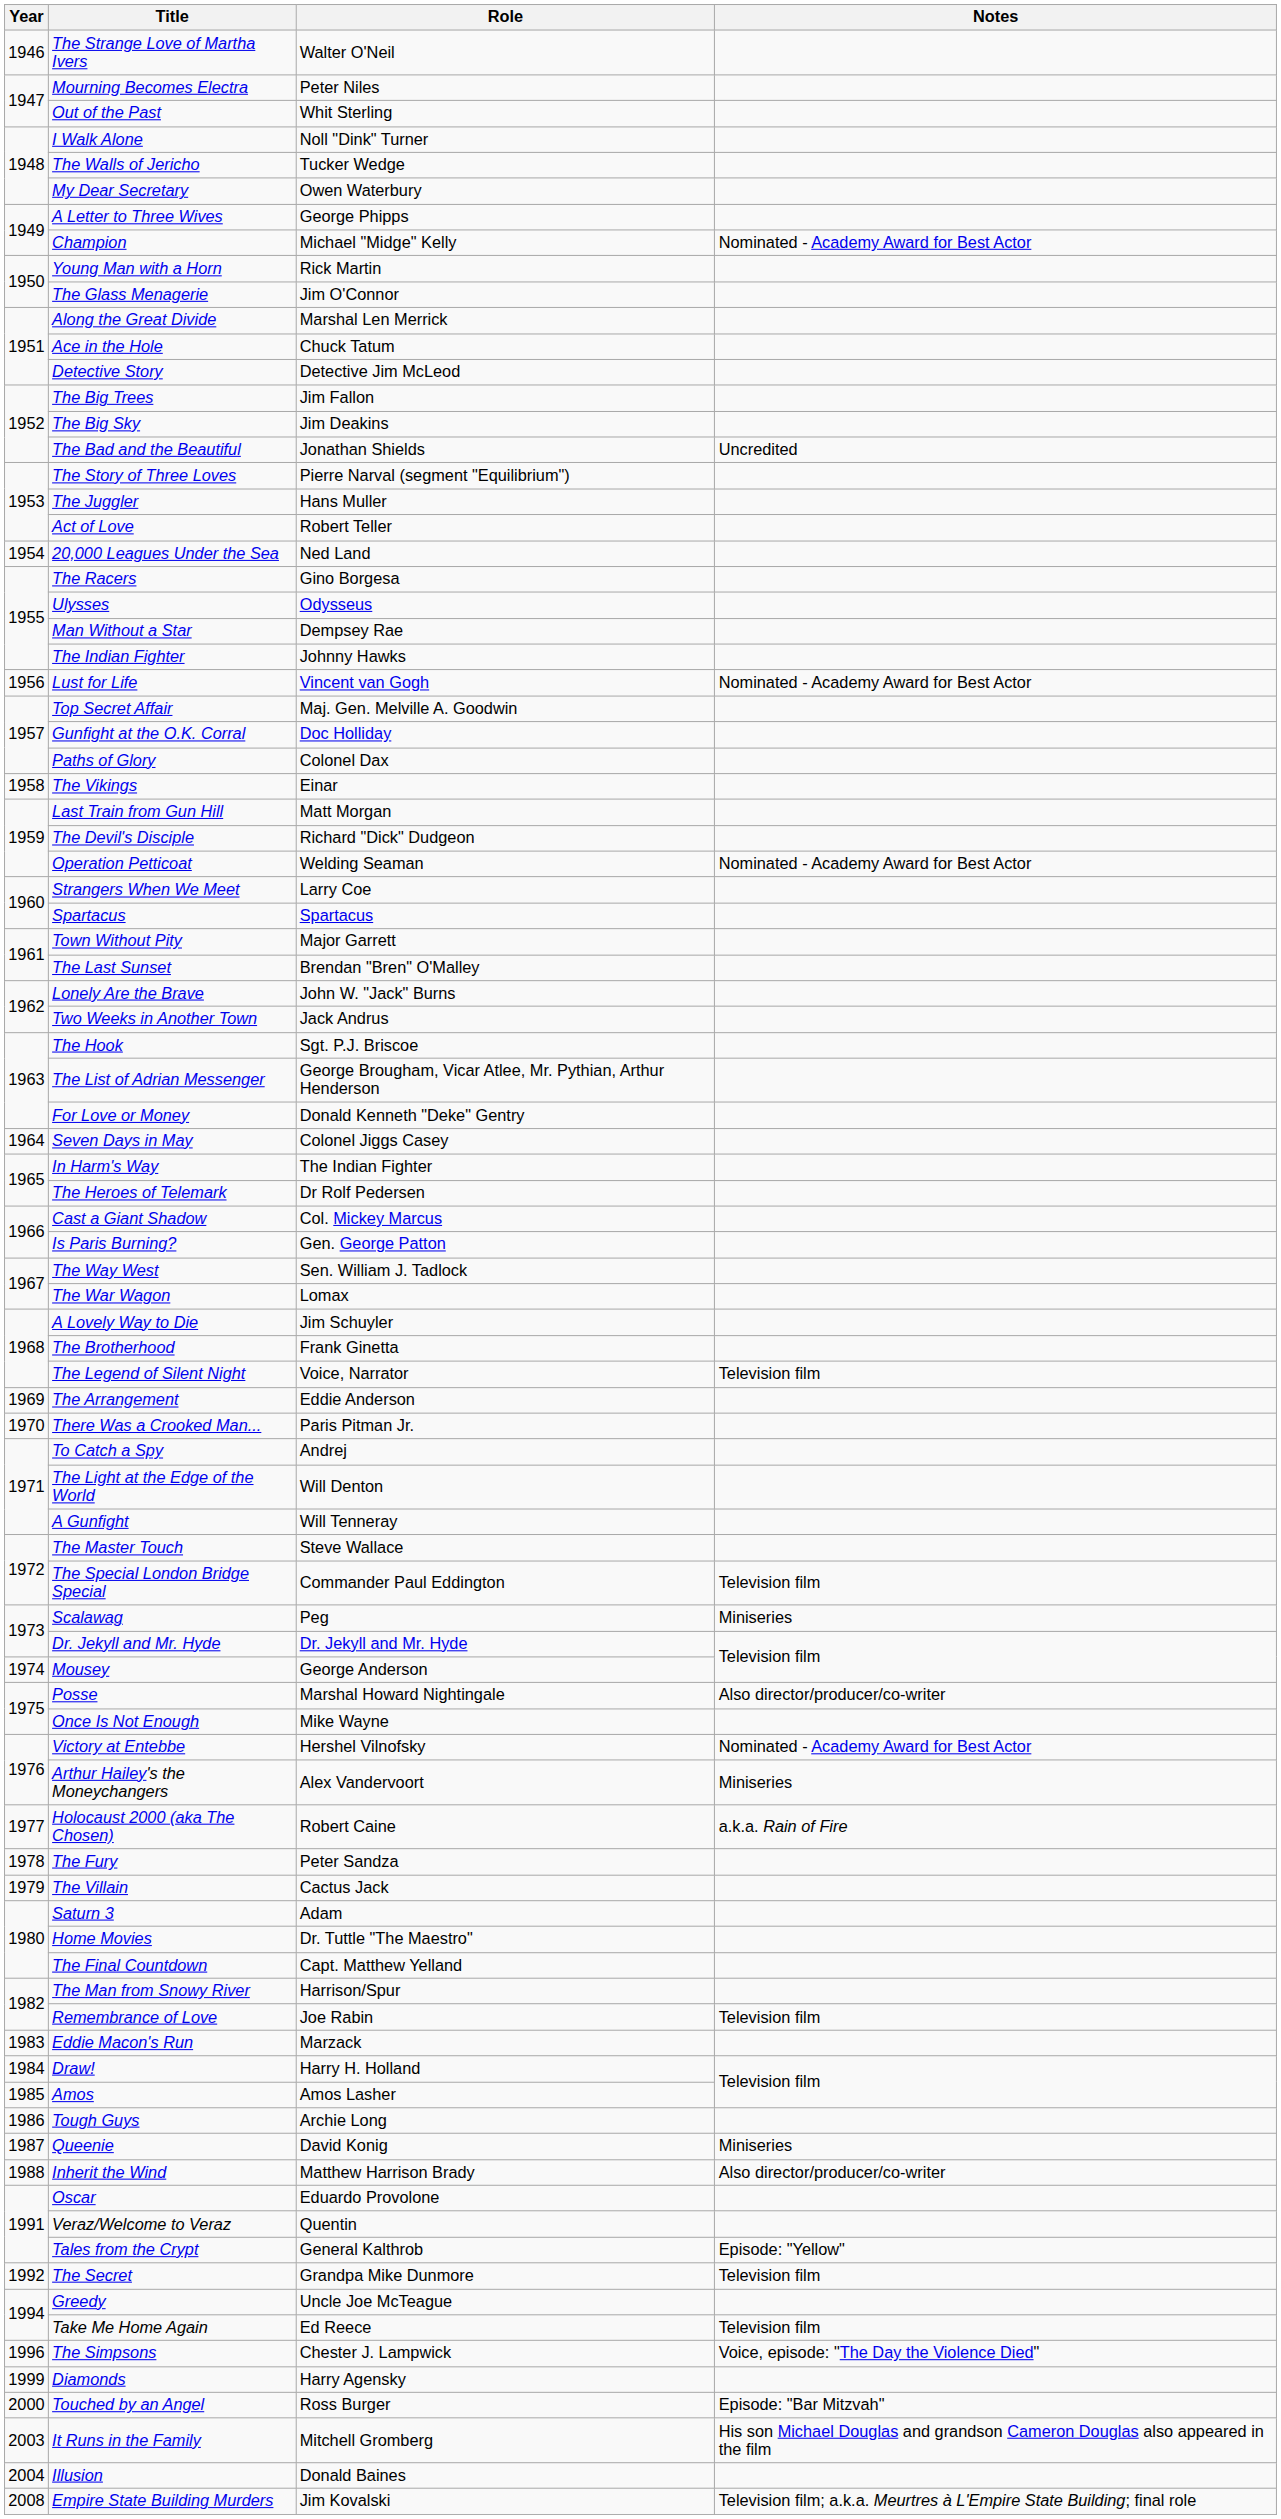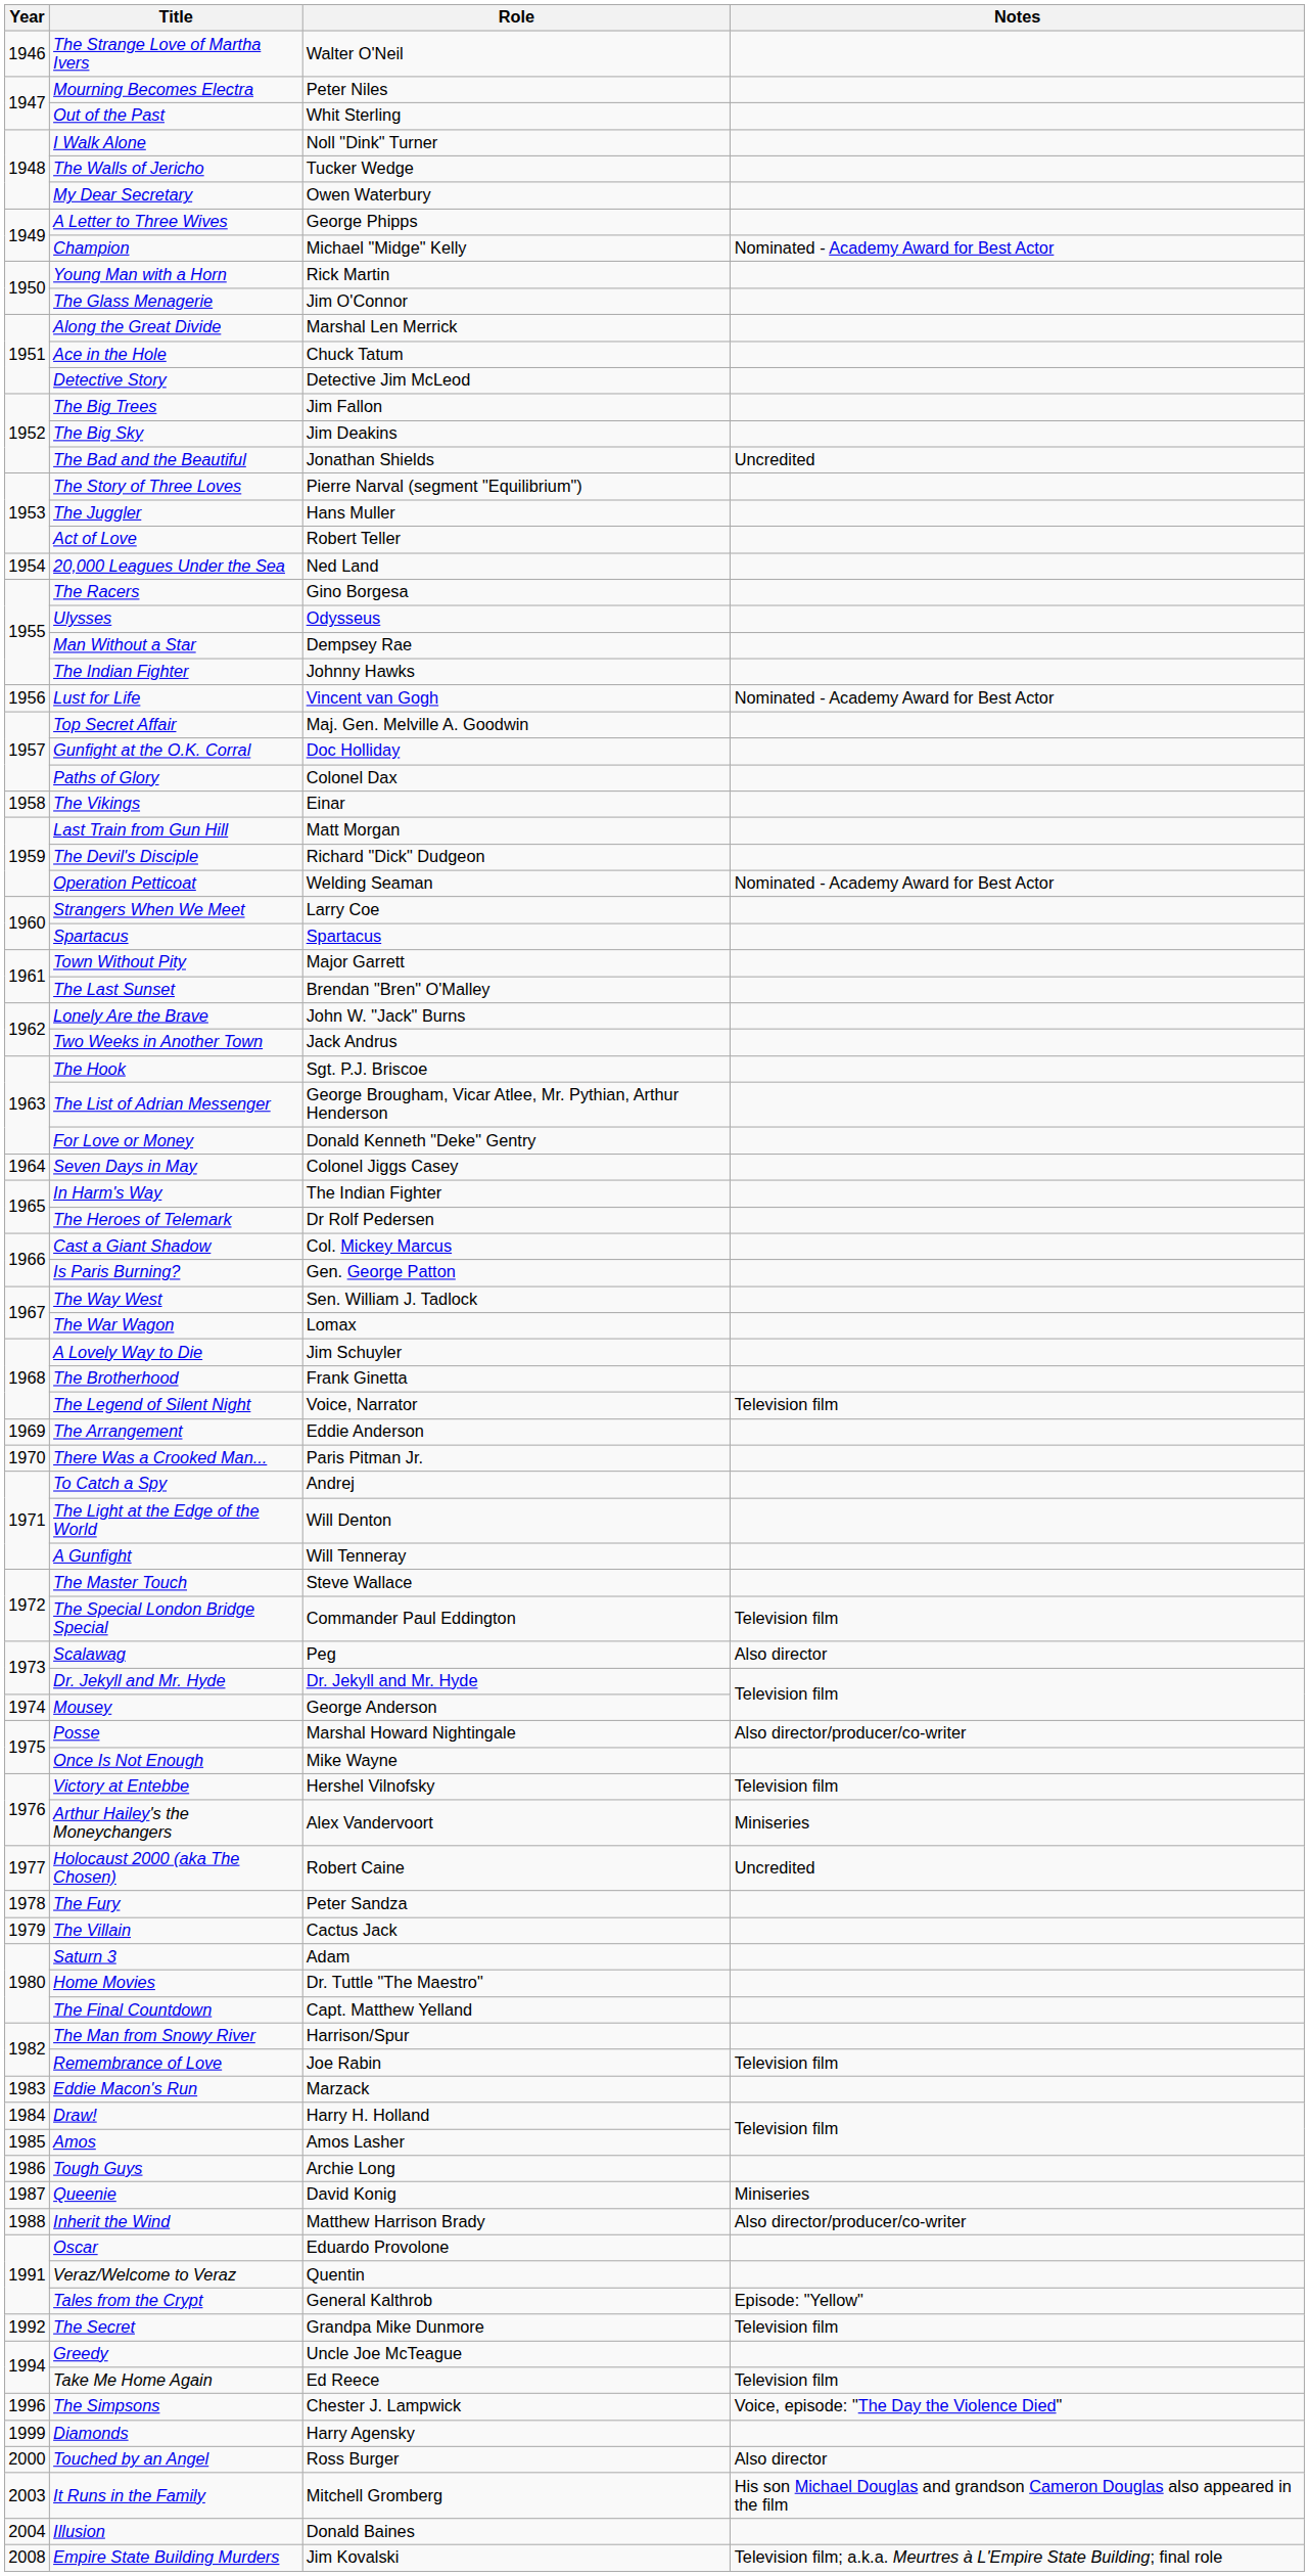 <table class="wikitable sortable">
 <tr>
 <th>Year</th>
 <th>Title</th>
 <th>Role</th>
 <th>Notes</th>
 </tr>
 <tr>
 <td>1946</td>
 <td><em><a href='#'>The Strange Love of Martha Ivers</a></em></td>
 <td>Walter O'Neil</td>
 <td></td>
 </tr>
 <tr>
 <td rowspan=2>1947</td>
 <td><em><a href='#'>Mourning Becomes Electra</a></em></td>
 <td>Peter Niles</td>
 <td></td>
 </tr>
 <tr>
 <td><em><a href='#'>Out of the Past</a></em></td>
 <td>Whit Sterling</td>
 <td></td>
 </tr>
 <tr>
 <td rowspan=3>1948</td>
 <td><em><a href='#'>I Walk Alone</a></em></td>
 <td>Noll "Dink" Turner</td>
 <td></td>
 </tr>
 <tr>
 <td><em><a href='#'>The Walls of Jericho</a></em></td>
 <td>Tucker Wedge</td>
 <td></td>
 </tr>
 <tr>
 <td><em><a href='#'>My Dear Secretary</a></em></td>
 <td>Owen Waterbury</td>
 <td></td>
 </tr>
 <tr>
 <td rowspan=2>1949</td>
 <td><em><a href='#'>A Letter to Three Wives</a></em></td>
 <td>George Phipps</td>
 <td></td>
 </tr>
 <tr>
 <td><em><a href='#'>Champion</a></em></td>
 <td>Michael "Midge" Kelly</td>
 <td>Nominated - <a href='#'>Academy Award for Best Actor</a></td>
 </tr>
 <tr>
 <td rowspan=2>1950</td>
 <td><em><a href='#'>Young Man with a Horn</a></em></td>
 <td>Rick Martin</td>
 <td></td>
 </tr>
 <tr>
 <td><em><a href='#'>The Glass Menagerie</a></em></td>
 <td>Jim O'Connor</td>
 <td></td>
 </tr>
 <tr>
 <td rowspan=3>1951</td>
 <td><em><a href='#'>Along the Great Divide</a></em></td>
 <td>Marshal Len Merrick</td>
 <td></td>
 </tr>
 <tr>
 <td><em><a href='#'>Ace in the Hole</a></em></td>
 <td>Chuck Tatum</td>
 <td></td>
 </tr>
 <tr>
 <td><em><a href='#'>Detective Story</a></em></td>
 <td>Detective Jim McLeod</td>
 <td></td>
 </tr>
 <tr>
 <td rowspan=3>1952</td>
 <td><em><a href='#'>The Big Trees</a></em></td>
 <td>Jim Fallon</td>
 <td></td>
 </tr>
 <tr>
 <td><em><a href='#'>The Big Sky</a></em></td>
 <td>Jim Deakins</td>
 <td></td>
 </tr>
 <tr>
 <td><em><a href='#'>The Bad and the Beautiful</a></em></td>
 <td>Jonathan Shields</td>
 <td>Uncredited</td>
 </tr>
 <tr>
 <td rowspan=3>1953</td>
 <td><em><a href='#'>The Story of Three Loves</a></em></td>
 <td>Pierre Narval (segment "Equilibrium")</td>
 <td></td>
 </tr>
 <tr>
 <td><em><a href='#'>The Juggler</a></em></td>
 <td>Hans Muller</td>
 <td></td>
 </tr>
 <tr>
 <td><em><a href='#'>Act of Love</a></em></td>
 <td>Robert Teller</td>
 <td></td>
 </tr>
 <tr>
 <td>1954</td>
 <td><em><a href='#'>20,000 Leagues Under the Sea</a></em></td>
 <td>Ned Land</td>
 <td></td>
 </tr>
 <tr>
 <td rowspan=4>1955</td>
 <td><em><a href='#'>The Racers</a></em></td>
 <td>Gino Borgesa</td>
 <td></td>
 </tr>
 <tr>
 <td><em><a href='#'>Ulysses</a></em></td>
 <td><a href='#'>Odysseus</a></td>
 <td></td>
 </tr>
 <tr>
 <td><em><a href='#'>Man Without a Star</a></em></td>
 <td>Dempsey Rae</td>
 <td></td>
 </tr>
 <tr>
 <td><em><a href='#'>The Indian Fighter</a></em></td>
 <td>Johnny Hawks</td>
 <td></td>
 </tr>
 <tr>
 <td>1956</td>
 <td><em><a href='#'>Lust for Life</a></em></td>
 <td><a href='#'>Vincent van Gogh</a></td>
 <td>Nominated - Academy Award for Best Actor</td>
 </tr>
 <tr>
 <td rowspan=3>1957</td>
 <td><em><a href='#'>Top Secret Affair</a></em></td>
 <td>Maj. Gen. Melville A. Goodwin</td>
 <td></td>
 </tr>
 <tr>
 <td><em><a href='#'>Gunfight at the O.K. Corral</a></em></td>
 <td><a href='#'>Doc Holliday</a></td>
 <td></td>
 </tr>
 <tr>
 <td><em><a href='#'>Paths of Glory</a></em></td>
 <td>Colonel Dax</td>
 <td></td>
 </tr>
 <tr>
 <td>1958</td>
 <td><em><a href='#'>The Vikings</a></em></td>
 <td>Einar</td>
 <td></td>
 </tr>
 <tr>
 <td rowspan=3>1959</td>
 <td><em><a href='#'>Last Train from Gun Hill</a></em></td>
 <td>Matt Morgan</td>
 <td></td>
 </tr>
 <tr>
 <td><em><a href='#'>The Devil's Disciple</a></em></td>
 <td>Richard "Dick" Dudgeon</td>
 <td></td>
 </tr>
 <tr>
 <td><em><a href='#'>Operation Petticoat</a></em></td>
 <td>Welding Seaman</td>
 <td>Nominated - Academy Award for Best Actor</td>
 </tr>
 <tr>
 <td rowspan=2>1960</td>
 <td><em><a href='#'>Strangers When We Meet</a></em></td>
 <td>Larry Coe</td>
 <td></td>
 </tr>
 <tr>
 <td><em><a href='#'>Spartacus</a></em></td>
 <td><a href='#'>Spartacus</a></td>
 <td></td>
 </tr>
 <tr>
 <td rowspan=2>1961</td>
 <td><em><a href='#'>Town Without Pity</a></em></td>
 <td>Major Garrett</td>
 <td></td>
 </tr>
 <tr>
 <td><em><a href='#'>The Last Sunset</a></em></td>
 <td>Brendan "Bren" O'Malley</td>
 <td></td>
 </tr>
 <tr>
 <td rowspan=2>1962</td>
 <td><em><a href='#'>Lonely Are the Brave</a></em></td>
 <td>John W. "Jack" Burns</td>
 <td></td>
 </tr>
 <tr>
 <td><em><a href='#'>Two Weeks in Another Town</a></em></td>
 <td>Jack Andrus</td>
 <td></td>
 </tr>
 <tr>
 <td rowspan=3>1963</td>
 <td><em><a href='#'>The Hook</a></em></td>
 <td>Sgt. P.J. Briscoe</td>
 <td></td>
 </tr>
 <tr>
 <td><em><a href='#'>The List of Adrian Messenger</a></em></td>
 <td>George Brougham, Vicar Atlee, Mr. Pythian, Arthur Henderson</td>
 <td></td>
 </tr>
 <tr>
 <td><em><a href='#'>For Love or Money</a></em></td>
 <td>Donald Kenneth "Deke" Gentry</td>
 <td></td>
 </tr>
 <tr>
 <td>1964</td>
 <td><em><a href='#'>Seven Days in May</a></em></td>
 <td>Colonel Jiggs Casey</td>
 <td></td>
 </tr>
 <tr>
 <td rowspan=2>1965</td>
 <td><em><a href='#'>In Harm's Way</a></em></td>
 <td>The Indian Fighter</td>
 <td></td>
 </tr>
 <tr>
 <td><em><a href='#'>The Heroes of Telemark</a></em></td>
 <td>Dr Rolf Pedersen</td>
 <td></td>
 </tr>
 <tr>
 <td rowspan=2>1966</td>
 <td><em><a href='#'>Cast a Giant Shadow</a></em></td>
 <td>Col. <a href='#'>Mickey Marcus</a></td>
 <td></td>
 </tr>
 <tr>
 <td><em><a href='#'>Is Paris Burning?</a></em></td>
 <td>Gen. <a href='#'>George Patton</a></td>
 <td></td>
 </tr>
 <tr>
 <td rowspan=2>1967</td>
 <td><em><a href='#'>The Way West</a></em></td>
 <td>Sen. William J. Tadlock</td>
 <td></td>
 </tr>
 <tr>
 <td><em><a href='#'>The War Wagon</a></em></td>
 <td>Lomax</td>
 <td></td>
 </tr>
 <tr>
 <td rowspan=3>1968</td>
 <td><em><a href='#'>A Lovely Way to Die</a></em></td>
 <td>Jim Schuyler</td>
 <td></td>
 </tr>
 <tr>
 <td><em><a href='#'>The Brotherhood</a></em></td>
 <td>Frank Ginetta</td>
 <td></td>
 </tr>
 <tr>
 <td><em><a href='#'>The Legend of Silent Night</a></em></td>
 <td>Voice, Narrator</td>
 <td>Television film</td>
 </tr>
 <tr>
 <td>1969</td>
 <td><em><a href='#'>The Arrangement</a></em></td>
 <td>Eddie Anderson</td>
 <td></td>
 </tr>
 <tr>
 <td>1970</td>
 <td><em><a href='#'>There Was a Crooked Man...</a></em></td>
 <td>Paris Pitman Jr.</td>
 <td></td>
 </tr>
 <tr>
 <td rowspan=3>1971</td>
 <td><em><a href='#'>To Catch a Spy</a></em></td>
 <td>Andrej</td>
 <td></td>
 </tr>
 <tr>
 <td><em><a href='#'>The Light at the Edge of the World</a></em></td>
 <td>Will Denton</td>
 <td></td>
 </tr>
 <tr>
 <td><em><a href='#'>A Gunfight</a></em></td>
 <td>Will Tenneray</td>
 <td></td>
 </tr>
 <tr>
 <td rowspan=2>1972</td>
 <td><em><a href='#'>The Master Touch</a></em></td>
 <td>Steve Wallace</td>
 <td></td>
 </tr>
 <tr>
 <td><em><a href='#'>The Special London Bridge Special</a></em></td>
 <td>Commander Paul Eddington</td>
 <td>Television film</td>
 </tr>
 <tr>
 <td rowspan=2>1973</td>
 <td><em><a href='#'>Scalawag</a></em></td>
 <td>Peg</td>
-<td>Miniseries</td>
+<td>Also director</td>
 </tr>
 <tr>
 <td><em><a href='#'>Dr. Jekyll and Mr. Hyde</a></em></td>
 <td><a href='#'>Dr. Jekyll and Mr. Hyde</a></td>
 <td rowspan=2>Television film</td>
 </tr>
 <tr>
 <td>1974</td>
 <td><em><a href='#'>Mousey</a></em></td>
 <td>George Anderson</td>
 </tr>
 <tr>
 <td rowspan=2>1975</td>
 <td><em><a href='#'>Posse</a></em></td>
 <td>Marshal Howard Nightingale</td>
 <td>Also director/producer/co-writer</td>
 </tr>
 <tr>
 <td><em><a href='#'>Once Is Not Enough</a></em></td>
 <td>Mike Wayne</td>
 <td></td>
 </tr>
 <tr>
 <td rowspan=2>1976</td>
 <td><em><a href='#'>Victory at Entebbe</a></em></td>
 <td>Hershel Vilnofsky</td>
-<td>Nominated - <a href='#'>Academy Award for Best Actor</a></td>
+<td>Television film</td>
 </tr>
 <tr>
 <td><em><a href='#'>Arthur Hailey</a>'s the Moneychangers</em></td>
 <td>Alex Vandervoort</td>
 <td>Miniseries</td>
 </tr>
 <tr>
 <td>1977</td>
 <td><em><a href='#'>Holocaust 2000 (aka The Chosen)</a></em></td>
 <td>Robert Caine</td>
-<td>a.k.a. <em>Rain of Fire</em></td>
+<td>Uncredited</td>
 </tr>
 <tr>
 <td>1978</td>
 <td><em><a href='#'>The Fury</a></em></td>
 <td>Peter Sandza</td>
 <td></td>
 </tr>
 <tr>
 <td>1979</td>
 <td><em><a href='#'>The Villain</a></em></td>
 <td>Cactus Jack</td>
 <td></td>
 </tr>
 <tr>
 <td rowspan=3>1980</td>
 <td><em><a href='#'>Saturn 3</a></em></td>
 <td>Adam</td>
 <td></td>
 </tr>
 <tr>
 <td><em><a href='#'>Home Movies</a></em></td>
 <td>Dr. Tuttle "The Maestro"</td>
 <td></td>
 </tr>
 <tr>
 <td><em><a href='#'>The Final Countdown</a></em></td>
 <td>Capt. Matthew Yelland</td>
 <td></td>
 </tr>
 <tr>
 <td rowspan=2>1982</td>
 <td><em><a href='#'>The Man from Snowy River</a></em></td>
 <td>Harrison/Spur</td>
 <td></td>
 </tr>
 <tr>
 <td><em><a href='#'>Remembrance of Love</a></em></td>
 <td>Joe Rabin</td>
 <td>Television film</td>
 </tr>
 <tr>
 <td>1983</td>
 <td><em><a href='#'>Eddie Macon's Run</a></em></td>
 <td>Marzack</td>
 <td></td>
 </tr>
 <tr>
 <td>1984</td>
 <td><em><a href='#'>Draw!</a></em></td>
 <td>Harry H. Holland</td>
 <td rowspan=2>Television film</td>
 </tr>
 <tr>
 <td>1985</td>
 <td><em><a href='#'>Amos</a></em></td>
 <td>Amos Lasher</td>
 </tr>
 <tr>
 <td>1986</td>
 <td><em><a href='#'>Tough Guys</a></em></td>
 <td>Archie Long</td>
 <td></td>
 </tr>
 <tr>
 <td>1987</td>
 <td><em><a href='#'>Queenie</a></em></td>
 <td>David Konig</td>
 <td>Miniseries</td>
 </tr>
 <tr>
 <td>1988</td>
 <td><em><a href='#'>Inherit the Wind</a></em></td>
 <td>Matthew Harrison Brady</td>
 <td>Also director/producer/co-writer</td>
 </tr>
 <tr>
 <td rowspan=3>1991</td>
 <td><em><a href='#'>Oscar</a></em></td>
 <td>Eduardo Provolone</td>
 <td></td>
 </tr>
 <tr>
 <td><em>Veraz/Welcome to Veraz</em></td>
 <td>Quentin</td>
 <td></td>
 </tr>
 <tr>
 <td><em><a href='#'>Tales from the Crypt</a></em></td>
 <td>General Kalthrob</td>
 <td>Episode: "Yellow"</td>
 </tr>
 <tr>
 <td>1992</td>
 <td><em><a href='#'>The Secret</a></em></td>
 <td>Grandpa Mike Dunmore</td>
 <td>Television film</td>
 </tr>
 <tr>
 <td rowspan=2>1994</td>
 <td><em><a href='#'>Greedy</a></em></td>
 <td>Uncle Joe McTeague</td>
 <td></td>
 </tr>
 <tr>
 <td><em>Take Me Home Again</em></td>
 <td>Ed Reece</td>
 <td>Television film</td>
 </tr>
 <tr>
 <td>1996</td>
 <td><em><a href='#'>The Simpsons</a></em></td>
 <td>Chester J. Lampwick</td>
 <td>Voice, episode: "<a href='#'>The Day the Violence Died</a>"</td>
 </tr>
 <tr>
 <td>1999</td>
 <td><em><a href='#'>Diamonds</a></em></td>
 <td>Harry Agensky</td>
 <td></td>
 </tr>
 <tr>
 <td>2000</td>
 <td><em><a href='#'>Touched by an Angel</a></em></td>
 <td>Ross Burger</td>
-<td>Episode: "Bar Mitzvah"</td>
+<td>Also director</td>
 </tr>
 <tr>
 <td>2003</td>
 <td><em><a href='#'>It Runs in the Family</a></em></td>
 <td>Mitchell Gromberg</td>
 <td>His son <a href='#'>Michael Douglas</a> and grandson <a href='#'>Cameron Douglas</a> also appeared in the film</td>
 </tr>
 <tr>
 <td>2004</td>
 <td><em><a href='#'>Illusion</a></em></td>
 <td>Donald Baines</td>
 <td></td>
 </tr>
 <tr>
 <td>2008</td>
 <td><em><a href='#'>Empire State Building Murders</a></em></td>
 <td>Jim Kovalski</td>
 <td>Television film; a.k.a. <em>Meurtres à L'Empire State Building</em>; final role</td>
 </tr>
 <tr>
 </tr>
 </table>
